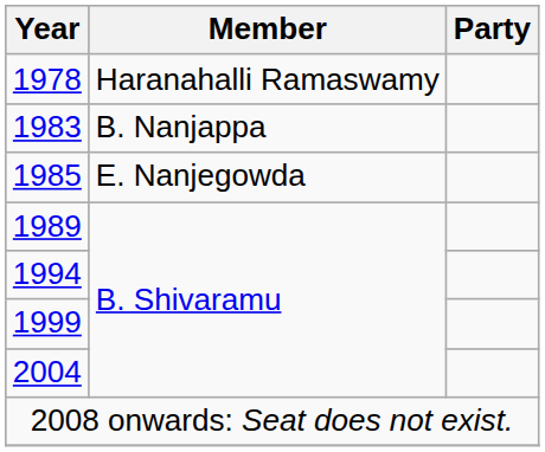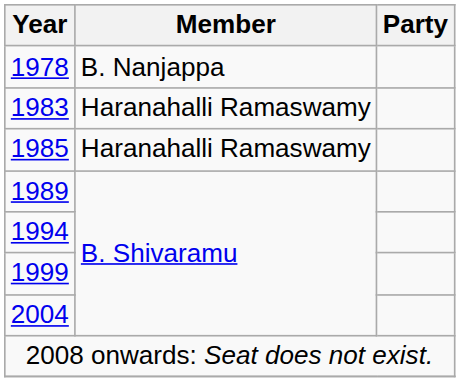 <table class="wikitable sortable">
 <tr>
 <th>Year</th>
 <th>Member</th>
 <th colspan="2">Party</th>
 </tr>
 <tr>
 <td><a href='#'>1978</a></td>
+<td>B. Nanjappa</td>
+<td></td>
+</tr>
+<tr>
+<td><a href='#'>1983</a></td>
 <td>Haranahalli Ramaswamy</td>
 <td></td>
 </tr>
 <tr>
-<td><a href='#'>1983</a></td>
-<td>B. Nanjappa</td>
-<td></td>
-</tr>
-<tr>
 <td><a href='#'>1985</a></td>
-<td>E. Nanjegowda</td>
+<td>Haranahalli Ramaswamy</td>
 </tr>
 <tr>
 <td><a href='#'>1989</a></td>
 <td rowspan=4><a href='#'>B. Shivaramu</a></td>
 <td></td>
 </tr>
 <tr>
 <td><a href='#'>1994</a></td>
 <td></td>
 </tr>
 <tr>
 <td><a href='#'>1999</a></td>
 <td></td>
 </tr>
 <tr>
 <td><a href='#'>2004</a></td>
 </tr>
 <tr>
 <td colspan=4 align=center>2008 onwards: <em>Seat does not exist.</em></td>
 </tr>
 <tr>
 </tr>
 </table>
